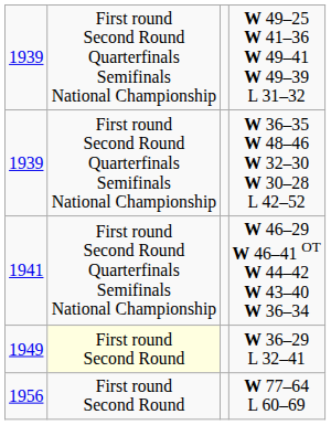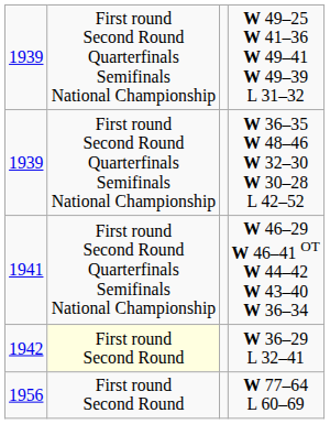 <table class=wikitable style="text-align:center">
 <tr>
 <td><a href='#'>1939</a></td>
 <td>First round<br>Second Round<br>Quarterfinals<br>Semifinals<br>National Championship</td>
 <td><br><br><br><br></td>
 <td><strong>W</strong> 49–25<br><strong>W</strong> 41–36<br><strong>W</strong> 49–41<br><strong>W</strong> 49–39<br>L 31–32</td>
 </tr>
 <tr>
 <td><a href='#'>1939</a></td>
 <td>First round<br>Second Round<br>Quarterfinals<br>Semifinals<br>National Championship</td>
 <td><br><br><br><br></td>
 <td><strong>W</strong> 36–35<br><strong>W</strong> 48–46<br><strong>W</strong> 32–30<br><strong>W</strong> 30–28<br>L 42–52</td>
 </tr>
 <tr>
 <td><a href='#'>1941</a></td>
 <td>First round<br>Second Round<br>Quarterfinals<br>Semifinals<br>National Championship</td>
 <td><br><br><br><br></td>
 <td><strong>W</strong> 46–29<br><strong>W</strong> 46–41 <sup>OT</sup><br><strong>W</strong> 44–42<br><strong>W</strong> 43–40<br><strong>W</strong> 36–34</td>
 </tr>
 <tr>
-<td><a href='#'>1949</a></td>
+<td><a href='#'>1942</a></td>
 <td style="background: lightyellow;">First round<br>Second Round</td>
 <td><br></td>
 <td><strong>W</strong> 36–29<br>L 32–41</td>
 </tr>
 <tr>
 <td><a href='#'>1956</a></td>
 <td>First round<br>Second Round</td>
 <td><br></td>
 <td><strong>W</strong> 77–64<br>L 60–69</td>
 </tr>
 </table>
